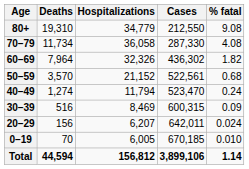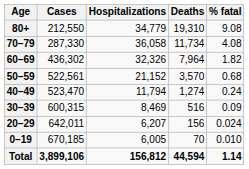 <table class="wikitable sortable" style="text-align:right;">
 <tr>
 <th scope="col" class="unsortable">Age</th>
+<th scope="col">Cases</th>
+<th scope="col">Hospitalizations</th>
 <th scope="col">Deaths</th>
-<th scope="col">Hospitalizations</th>
-<th scope="col">Cases</th>
 <th scope="col">% fatal</th>
 </tr>
 <tr>
 <th>80+</th>
+<td>212,550</td>
+<td>34,779</td>
 <td>19,310</td>
-<td>34,779</td>
-<td>212,550</td>
 <td>9.08</td>
 </tr>
 <tr>
 <th>70–79</th>
+<td>287,330</td>
+<td>36,058</td>
 <td>11,734</td>
-<td>36,058</td>
-<td>287,330</td>
 <td>4.08</td>
 </tr>
 <tr>
 <th>60–69</th>
+<td>436,302</td>
+<td>32,326</td>
 <td>7,964</td>
-<td>32,326</td>
-<td>436,302</td>
 <td>1.82</td>
 </tr>
 <tr>
 <th>50–59</th>
+<td>522,561</td>
+<td>21,152</td>
 <td>3,570</td>
-<td>21,152</td>
-<td>522,561</td>
 <td>0.68</td>
 </tr>
 <tr>
 <th>40–49</th>
+<td>523,470</td>
+<td>11,794</td>
 <td>1,274</td>
-<td>11,794</td>
-<td>523,470</td>
 <td>0.24</td>
 </tr>
 <tr>
 <th>30–39</th>
+<td>600,315</td>
+<td>8,469</td>
 <td>516</td>
-<td>8,469</td>
-<td>600,315</td>
 <td>0.09</td>
 </tr>
 <tr>
 <th>20–29</th>
+<td>642,011</td>
+<td>6,207</td>
 <td>156</td>
-<td>6,207</td>
-<td>642,011</td>
 <td>0.024</td>
 </tr>
 <tr>
 <th>0–19</th>
+<td>670,185</td>
+<td>6,005</td>
 <td>70</td>
-<td>6,005</td>
-<td>670,185</td>
 <td>0.010</td>
 </tr>
 <tr class="sortbottom">
 <th>Total</th>
+<td><strong>3,899,106</strong></td>
+<td><strong>156,812</strong></td>
 <td><strong>44,594</strong></td>
-<td><strong>156,812</strong></td>
-<td><strong>3,899,106</strong></td>
 <td><strong>1.14</strong></td>
 </tr>
 </table>
